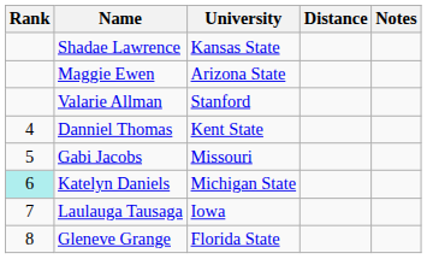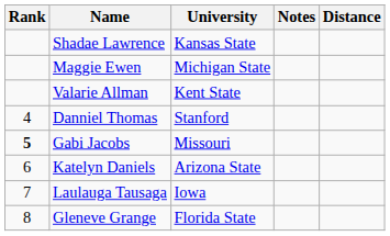 <table class="wikitable sortable" style="text-align:center">
 <tr>
 <th>Rank</th>
 <th>Name</th>
 <th>University</th>
+<th>Notes</th>
 <th>Distance</th>
-<th>Notes</th>
 </tr>
 <tr>
 <td></td>
 <td align=left><a href='#'>Shadae Lawrence</a> </td>
 <td align=left><a href='#'>Kansas State</a></td>
 <td></td>
 <td></td>
 </tr>
 <tr>
 <td></td>
 <td align=left><a href='#'>Maggie Ewen</a></td>
-<td align=left><a href='#'>Arizona State</a></td>
+<td align="left"><a href='#'>Michigan State</a></td>
 <td></td>
 <td></td>
 </tr>
 <tr>
 <td></td>
 <td align=left><a href='#'>Valarie Allman</a></td>
-<td align=left><a href='#'>Stanford</a></td>
+<td align=left><a href='#'>Kent State</a></td>
 <td></td>
 <td></td>
 </tr>
 <tr>
 <td>4</td>
 <td align=left><a href='#'>Danniel Thomas</a> </td>
-<td align=left><a href='#'>Kent State</a></td>
+<td align=left><a href='#'>Stanford</a></td>
 <td></td>
 <td></td>
 </tr>
 <tr>
-<td>5</td>
+<td><strong>5</strong></td>
 <td align=left><a href='#'>Gabi Jacobs</a></td>
 <td align="left"><a href='#'>Missouri</a></td>
 <td></td>
 <td></td>
 </tr>
 <tr>
-<td style="background: paleturquoise;">6</td>
+<td>6</td>
 <td align=left><a href='#'>Katelyn Daniels</a></td>
-<td align="left"><a href='#'>Michigan State</a></td>
+<td align=left><a href='#'>Arizona State</a></td>
 <td></td>
 <td></td>
 </tr>
 <tr>
 <td>7</td>
 <td align=left><a href='#'>Laulauga Tausaga</a></td>
 <td align=left><a href='#'>Iowa</a></td>
 <td></td>
 <td></td>
 </tr>
 <tr>
 <td>8</td>
 <td align=left><a href='#'>Gleneve Grange</a> </td>
 <td align=left><a href='#'>Florida State</a></td>
 <td></td>
 <td></td>
 </tr>
 </table>
